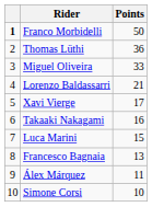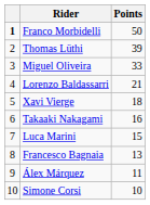 <table class="wikitable" style="font-size: 95%;">
 <tr>
 <th></th>
 <th>Rider</th>
 <th>Points</th>
 </tr>
 <tr>
 <td align=center><strong>1</strong></td>
 <td> <a href='#'>Franco Morbidelli</a></td>
 <td align=right>50</td>
 </tr>
 <tr>
 <td align=center>2</td>
 <td> <a href='#'>Thomas Lüthi</a></td>
-<td align=right>36</td>
+<td align=right>39</td>
 </tr>
 <tr>
 <td align=center>3</td>
 <td> <a href='#'>Miguel Oliveira</a></td>
 <td align=right>33</td>
 </tr>
 <tr>
 <td align=center>4</td>
 <td> <a href='#'>Lorenzo Baldassarri</a></td>
 <td align=right>21</td>
 </tr>
 <tr>
 <td align=center>5</td>
 <td> <a href='#'>Xavi Vierge</a></td>
-<td align=right>17</td>
+<td align=right>18</td>
 </tr>
 <tr>
 <td align=center>6</td>
 <td> <a href='#'>Takaaki Nakagami</a></td>
 <td align=right>16</td>
 </tr>
 <tr>
 <td align=center>7</td>
 <td> <a href='#'>Luca Marini</a></td>
 <td align=right>15</td>
 </tr>
 <tr>
 <td align=center>8</td>
 <td> <a href='#'>Francesco Bagnaia</a></td>
 <td align=right>13</td>
 </tr>
 <tr>
 <td align=center>9</td>
 <td> <a href='#'>Álex Márquez</a></td>
 <td align=right>11</td>
 </tr>
 <tr>
 <td align=center>10</td>
 <td> <a href='#'>Simone Corsi</a></td>
 <td align=right>10</td>
 </tr>
 </table>
